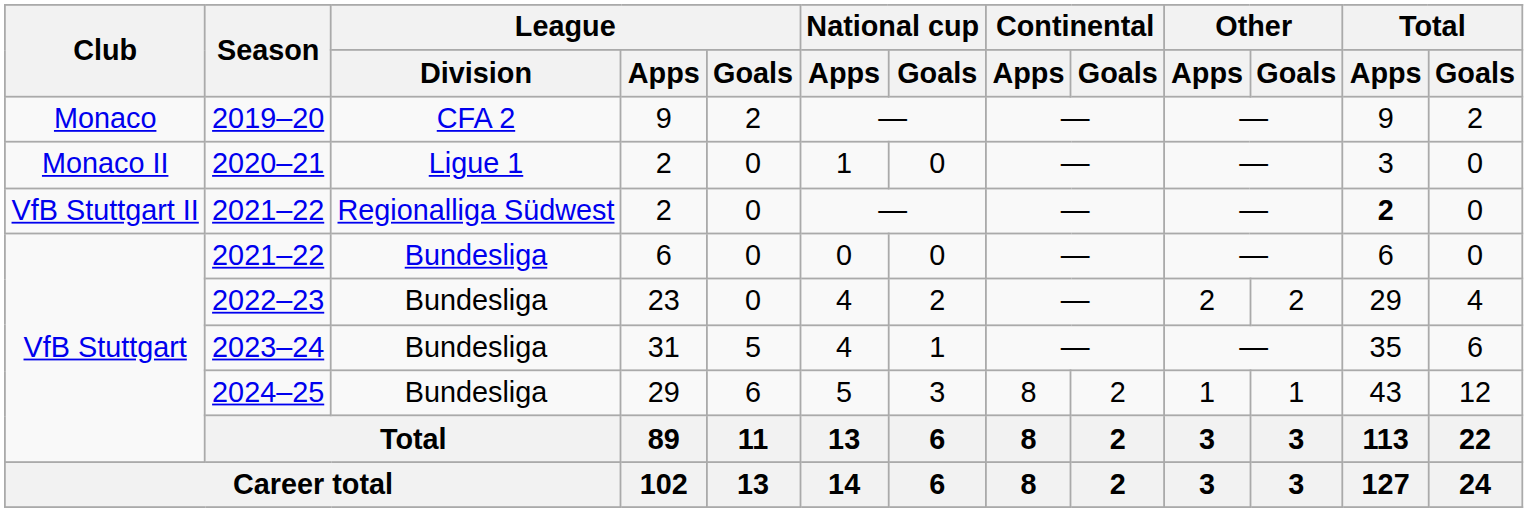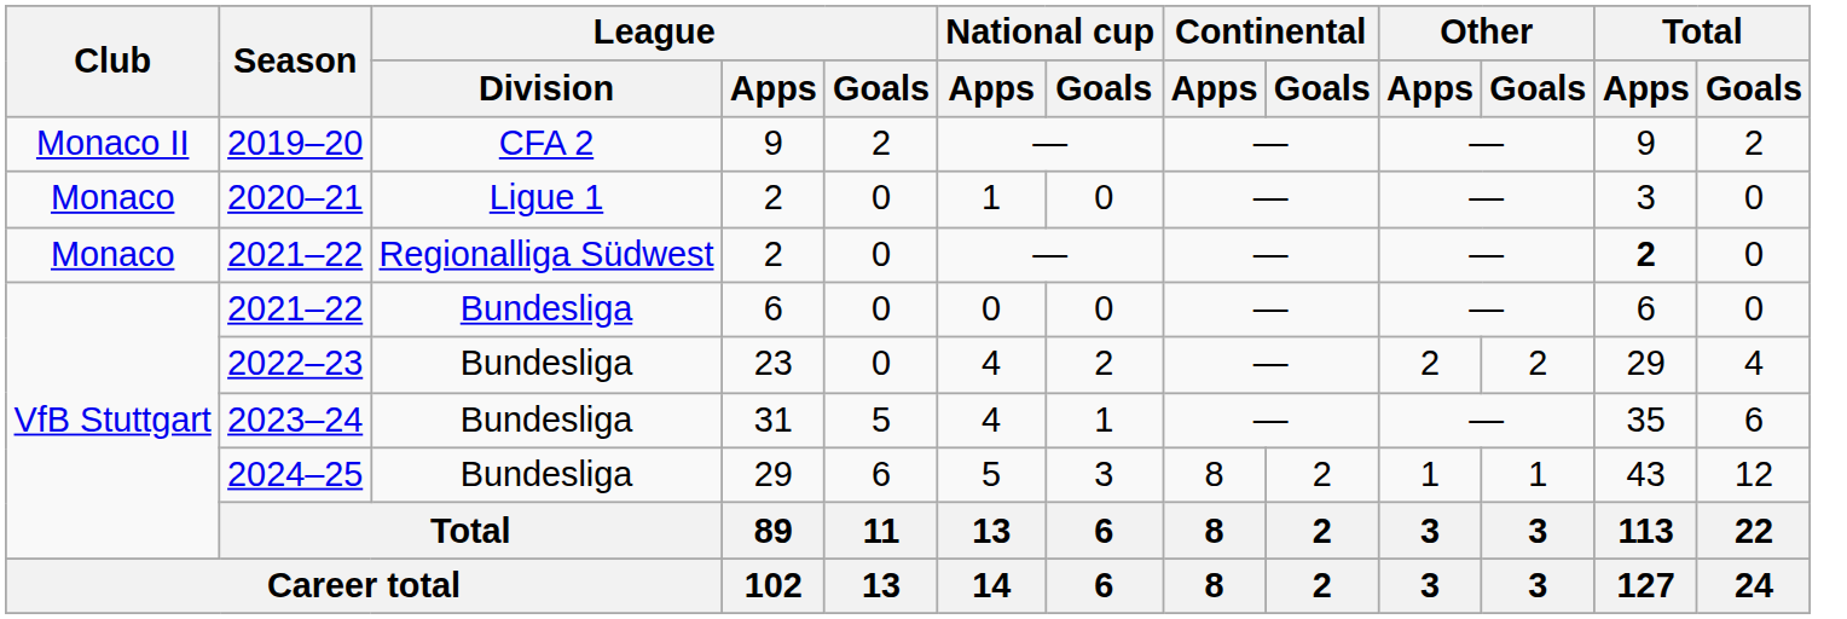 <table class="wikitable" style="text-align: center;">
 <tr>
 <th rowspan="2">Club</th>
 <th rowspan="2">Season</th>
 <th colspan="3">League</th>
 <th colspan="2">National cup</th>
 <th colspan="2">Continental</th>
 <th colspan="2">Other</th>
 <th colspan="2">Total</th>
 </tr>
 <tr>
 <th>Division</th>
 <th>Apps</th>
 <th>Goals</th>
 <th>Apps</th>
 <th>Goals</th>
 <th>Apps</th>
 <th>Goals</th>
 <th>Apps</th>
 <th>Goals</th>
 <th>Apps</th>
 <th>Goals</th>
 </tr>
 <tr>
-<td><a href='#'>Monaco</a></td>
+<td><a href='#'>Monaco II</a></td>
 <td><a href='#'>2019–20</a></td>
 <td><a href='#'>CFA 2</a></td>
 <td>9</td>
 <td>2</td>
 <td colspan="2">—</td>
 <td colspan="2">—</td>
 <td colspan="2">—</td>
 <td>9</td>
 <td>2</td>
 </tr>
 <tr>
-<td><a href='#'>Monaco II</a></td>
+<td><a href='#'>Monaco</a></td>
 <td><a href='#'>2020–21</a></td>
 <td><a href='#'>Ligue 1</a></td>
 <td>2</td>
 <td>0</td>
 <td>1</td>
 <td>0</td>
 <td colspan="2">—</td>
 <td colspan="2">—</td>
 <td>3</td>
 <td>0</td>
 </tr>
 <tr>
-<td><a href='#'>VfB Stuttgart II</a></td>
+<td><a href='#'>Monaco</a></td>
 <td><a href='#'>2021–22</a></td>
 <td><a href='#'>Regionalliga Südwest</a></td>
 <td>2</td>
 <td>0</td>
 <td colspan="2">—</td>
 <td colspan="2">—</td>
 <td colspan="2">—</td>
 <td><strong>2</strong></td>
 <td>0</td>
 </tr>
 <tr>
 <td rowspan="5"><a href='#'>VfB Stuttgart</a></td>
 <td><a href='#'>2021–22</a></td>
 <td><a href='#'>Bundesliga</a></td>
 <td>6</td>
 <td>0</td>
 <td>0</td>
 <td>0</td>
 <td colspan="2">—</td>
 <td colspan="2">—</td>
 <td>6</td>
 <td>0</td>
 </tr>
 <tr>
 <td><a href='#'>2022–23</a></td>
 <td>Bundesliga</td>
 <td>23</td>
 <td>0</td>
 <td>4</td>
 <td>2</td>
 <td colspan="2">—</td>
 <td>2</td>
 <td>2</td>
 <td>29</td>
 <td>4</td>
 </tr>
 <tr>
 <td><a href='#'>2023–24</a></td>
 <td>Bundesliga</td>
 <td>31</td>
 <td>5</td>
 <td>4</td>
 <td>1</td>
 <td colspan="2">—</td>
 <td colspan="2">—</td>
 <td>35</td>
 <td>6</td>
 </tr>
 <tr>
 <td><a href='#'>2024–25</a></td>
 <td>Bundesliga</td>
 <td>29</td>
 <td>6</td>
 <td>5</td>
 <td>3</td>
 <td>8</td>
 <td>2</td>
 <td>1</td>
 <td>1</td>
 <td>43</td>
 <td>12</td>
 </tr>
 <tr>
 <th colspan="2">Total</th>
 <th>89</th>
 <th>11</th>
 <th>13</th>
 <th>6</th>
 <th>8</th>
 <th>2</th>
 <th>3</th>
 <th>3</th>
 <th>113</th>
 <th>22</th>
 </tr>
 <tr>
 <th colspan="3">Career total</th>
 <th>102</th>
 <th>13</th>
 <th>14</th>
 <th>6</th>
 <th>8</th>
 <th>2</th>
 <th>3</th>
 <th>3</th>
 <th>127</th>
 <th>24</th>
 </tr>
 </table>
